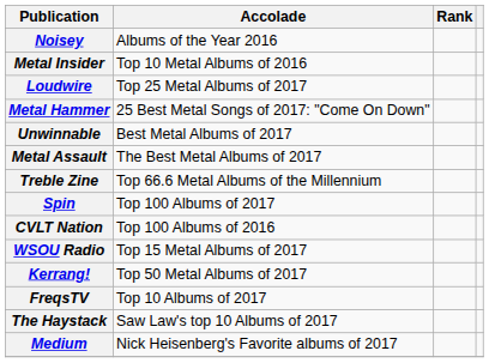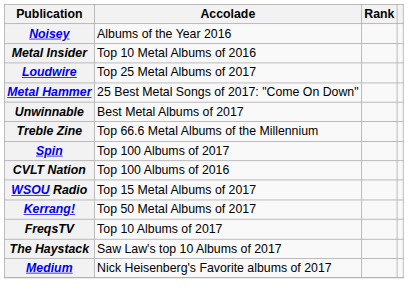 <table class="sortable wikitable plainrowheaders">
 <tr>
 <th scope="col">Publication</th>
 <th scope="col">Accolade</th>
 <th scope="col">Rank</th>
 <th scope="col" class="unsortable"></th>
 </tr>
 <tr>
 <th scope="row"><em><a href='#'>Noisey</a></em></th>
 <td>Albums of the Year 2016</td>
 <td></td>
 <td></td>
 </tr>
 <tr>
 <th scope="row"><em>Metal Insider</em></th>
 <td>Top 10 Metal Albums of 2016</td>
 <td></td>
 <td></td>
 </tr>
 <tr>
 <th scope="row"><em><a href='#'>Loudwire</a></em></th>
 <td>Top 25 Metal Albums of 2017</td>
 <td></td>
 <td></td>
 </tr>
 <tr>
 <th scope="row"><em><a href='#'>Metal Hammer</a></em></th>
 <td>25 Best Metal Songs of 2017: "Come On Down"</td>
 <td></td>
 <td></td>
 </tr>
 <tr>
 <th scope="row"><em>Unwinnable</em></th>
 <td>Best Metal Albums of 2017</td>
-<td></td>
-<td></td>
-</tr>
-<tr>
-<th scope="row"><em>Metal Assault</em></th>
-<td>The Best Metal Albums of 2017</td>
 <td></td>
 <td></td>
 </tr>
 <tr>
 <th scope="row"><em>Treble Zine</em></th>
 <td>Top 66.6 Metal Albums of the Millennium</td>
 <td></td>
 <td></td>
 </tr>
 <tr>
 <th scope="row"><em><a href='#'>Spin</a></em></th>
 <td>Top 100 Albums of 2017</td>
 <td></td>
 <td></td>
 </tr>
 <tr>
 <th scope="row"><em>CVLT Nation</em></th>
 <td>Top 100 Albums of 2016</td>
 <td></td>
 <td></td>
 </tr>
 <tr>
 <th scope="row"><em><a href='#'>WSOU</a> Radio</em></th>
 <td>Top 15 Metal Albums of 2017</td>
 <td></td>
 <td></td>
 </tr>
 <tr>
 <th scope="row"><em><a href='#'>Kerrang!</a></em></th>
 <td>Top 50 Metal Albums of 2017</td>
 <td></td>
 <td></td>
 </tr>
 <tr>
 <th scope="row"><em>FreqsTV</em></th>
 <td>Top 10 Albums of 2017</td>
 <td></td>
 <td></td>
 </tr>
 <tr>
 <th scope="row"><em>The Haystack</em></th>
 <td>Saw Law's top 10 Albums of 2017</td>
 <td></td>
 <td></td>
 </tr>
 <tr>
 <th scope="row"><em><a href='#'>Medium</a></em></th>
 <td>Nick Heisenberg's Favorite albums of 2017</td>
 <td></td>
 <td></td>
 </tr>
 <tr>
 </tr>
 </table>
